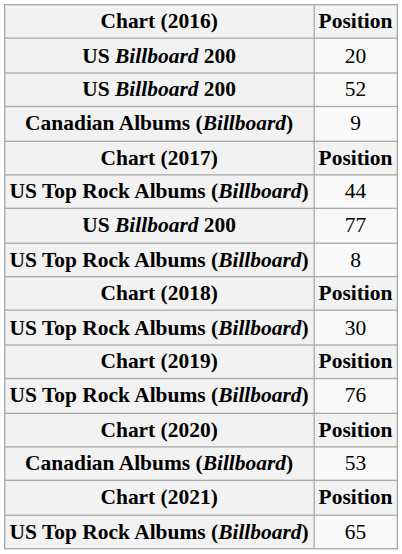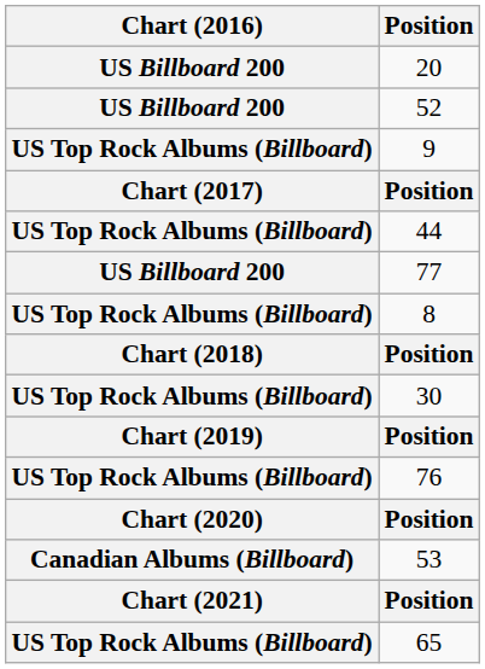 <table class="wikitable plainrowheaders" style="text-align:center">
 <tr>
 <th scope="col">Chart (2016)</th>
 <th scope="col">Position</th>
 </tr>
 <tr>
 <th scope="row">US <em>Billboard</em> 200</th>
 <td>20</td>
 </tr>
 <tr>
 <th scope="row">US <em>Billboard</em> 200</th>
 <td>52</td>
 </tr>
 <tr>
-<th scope="row">Canadian Albums (<em>Billboard</em>)</th>
+<th scope="row">US Top Rock Albums (<em>Billboard</em>)</th>
 <td>9</td>
 </tr>
 <tr>
 <th scope="col">Chart (2017)</th>
 <th scope="col">Position</th>
 </tr>
 <tr>
 <th scope="row">US Top Rock Albums (<em>Billboard</em>)</th>
 <td>44</td>
 </tr>
 <tr>
 <th scope="row">US <em>Billboard</em> 200</th>
 <td>77</td>
 </tr>
 <tr>
 <th scope="row">US Top Rock Albums (<em>Billboard</em>)</th>
 <td>8</td>
 </tr>
 <tr>
 <th scope="col">Chart (2018)</th>
 <th scope="col">Position</th>
 </tr>
 <tr>
 <th scope="row">US Top Rock Albums (<em>Billboard</em>)</th>
 <td>30</td>
 </tr>
 <tr>
 <th scope="col">Chart (2019)</th>
 <th scope="col">Position</th>
 </tr>
 <tr>
 <th scope="row">US Top Rock Albums (<em>Billboard</em>)</th>
 <td>76</td>
 </tr>
 <tr>
 <th scope="col">Chart (2020)</th>
 <th scope="col">Position</th>
 </tr>
 <tr>
 <th scope="row">Canadian Albums (<em>Billboard</em>)</th>
 <td>53</td>
 </tr>
 <tr>
 <th scope="col">Chart (2021)</th>
 <th scope="col">Position</th>
 </tr>
 <tr>
 <th scope="row">US Top Rock Albums (<em>Billboard</em>)</th>
 <td>65</td>
 </tr>
 </table>
